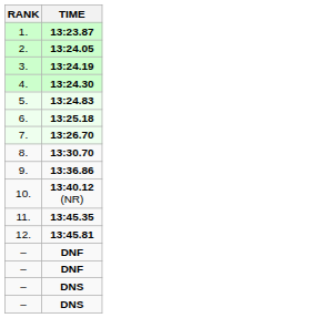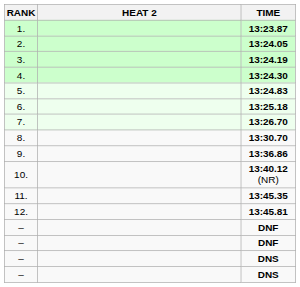 <table class="wikitable" style="border-collapse: collapse; font-size: 90%;">
 <tr>
 <th>RANK</th>
+<th style="width: 20em">HEAT 2</th>
 <th style="width: 5em">TIME</th>
 </tr>
 <tr bgcolor=#CCFFCC>
 <td align="center">1.</td>
+<td></td>
 <td align="center"><strong>13:23.87 </strong></td>
 </tr>
 <tr bgcolor=#CCFFCC>
 <td align="center">2.</td>
+<td></td>
 <td align="center"><strong>13:24.05 </strong></td>
 </tr>
 <tr bgcolor=#CCFFCC>
 <td align="center">3.</td>
+<td></td>
 <td align="center"><strong>13:24.19 </strong></td>
 </tr>
 <tr bgcolor=#CCFFCC>
 <td align="center">4.</td>
+<td></td>
 <td align="center"><strong>13:24.30 </strong></td>
 </tr>
 <tr bgcolor=#EEFFEE>
 <td align="center">5.</td>
+<td></td>
 <td align="center"><strong>13:24.83 </strong></td>
 </tr>
 <tr bgcolor=#EEFFEE>
 <td align="center">6.</td>
+<td></td>
 <td align="center"><strong>13:25.18 </strong></td>
 </tr>
 <tr bgcolor=#EEFFEE>
 <td align="center">7.</td>
+<td></td>
 <td align="center"><strong>13:26.70 </strong></td>
 </tr>
 <tr>
 <td align="center">8.</td>
+<td></td>
 <td align="center"><strong>13:30.70 </strong></td>
 </tr>
 <tr>
 <td align="center">9.</td>
+<td></td>
 <td align="center"><strong>13:36.86 </strong></td>
 </tr>
 <tr>
 <td align="center">10.</td>
+<td></td>
 <td align="center"><strong>13:40.12</strong> (NR)</td>
 </tr>
 <tr>
 <td align="center">11.</td>
+<td></td>
 <td align="center"><strong>13:45.35 </strong></td>
 </tr>
 <tr>
 <td align="center">12.</td>
+<td></td>
 <td align="center"><strong>13:45.81 </strong></td>
 </tr>
 <tr>
 <td align="center">–</td>
+<td></td>
 <td align="center"><strong>DNF </strong></td>
 </tr>
 <tr>
 <td align="center">–</td>
+<td></td>
 <td align="center"><strong>DNF </strong></td>
 </tr>
 <tr>
 <td align="center">–</td>
+<td></td>
 <td align="center"><strong>DNS </strong></td>
 </tr>
 <tr>
 <td align="center">–</td>
+<td></td>
 <td align="center"><strong>DNS </strong></td>
 </tr>
 </table>
